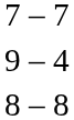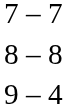 <table style="text-align:center">
 <tr>
 <th width=200></th>
 <th width=100></th>
 <th width=200></th>
 </tr>
 <tr>
 <td align=right><strong></strong></td>
 <td>7 – 7</td>
 <td align=left><strong></strong></td>
 </tr>
 <tr>
 <td align=right><strong></strong></td>
+<td>8 – 8</td>
+<td align=left><strong></strong></td>
+</tr>
+<tr>
+<td align=right><strong></strong></td>
 <td>9 – 4</td>
 <td align=left></td>
 </tr>
-<tr>
-<td align=right><strong></strong></td>
-<td>8 – 8</td>
-<td align=left><strong></strong></td>
-</tr>
 </table>
